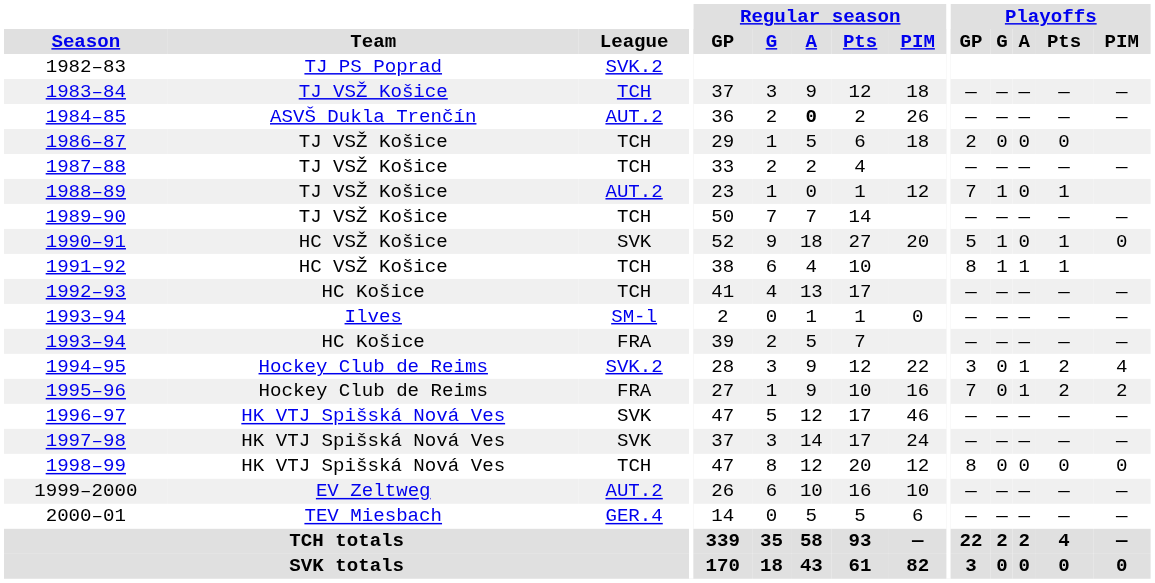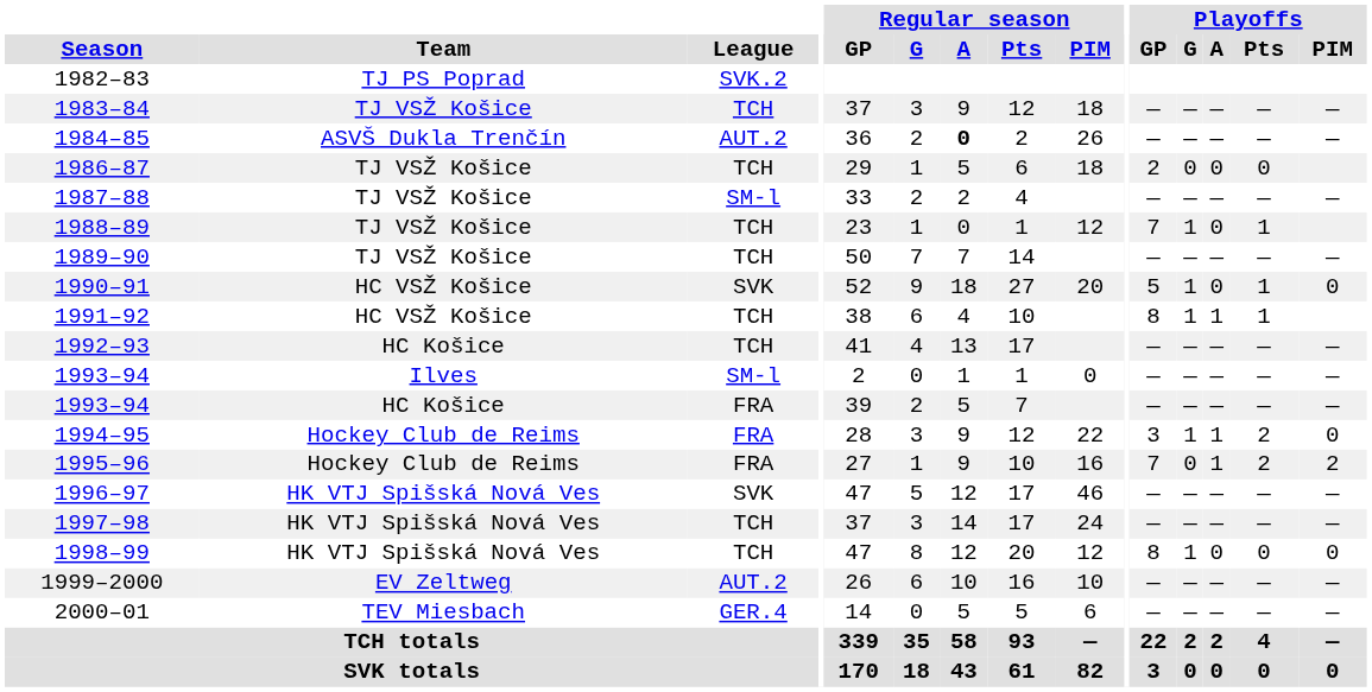 <table border="0" cellpadding="1" cellspacing="0" style="text-align:center; width:60em">
 <tr bgcolor="#e0e0e0">
 <th colspan="3" bgcolor="#ffffff"></th>
 <th rowspan="99" bgcolor="#ffffff"></th>
 <th colspan="5"><a href='#'>Regular season</a></th>
 <th rowspan="99" bgcolor="#ffffff"></th>
 <th colspan="5"><a href='#'>Playoffs</a></th>
 </tr>
 <tr bgcolor="#e0e0e0">
 <th><a href='#'>Season</a></th>
 <th>Team</th>
 <th>League</th>
 <th>GP</th>
 <th><a href='#'>G</a></th>
 <th><a href='#'>A</a></th>
 <th><a href='#'>Pts</a></th>
 <th><a href='#'>PIM</a></th>
 <th>GP</th>
 <th>G</th>
 <th>A</th>
 <th>Pts</th>
 <th>PIM</th>
 </tr>
 <tr>
 <td>1982–83</td>
 <td><a href='#'>TJ PS Poprad</a></td>
 <td><a href='#'>SVK.2</a></td>
 <td></td>
 <td></td>
 <td></td>
 <td></td>
 <td></td>
 <td></td>
 <td></td>
 <td></td>
 <td></td>
 <td></td>
 </tr>
 <tr bgcolor="#f0f0f0">
 <td><a href='#'>1983–84</a></td>
 <td><a href='#'>TJ VSŽ Košice</a></td>
 <td><a href='#'>TCH</a></td>
 <td>37</td>
 <td>3</td>
 <td>9</td>
 <td>12</td>
 <td>18</td>
 <td>—</td>
 <td>—</td>
 <td>—</td>
 <td>—</td>
 <td>—</td>
 </tr>
 <tr>
 <td><a href='#'>1984–85</a></td>
 <td><a href='#'>ASVŠ Dukla Trenčín</a></td>
 <td><a href='#'>AUT.2</a></td>
 <td>36</td>
 <td>2</td>
 <td><strong>0</strong></td>
 <td>2</td>
 <td>26</td>
 <td>—</td>
 <td>—</td>
 <td>—</td>
 <td>—</td>
 <td>—</td>
 </tr>
 <tr bgcolor="#f0f0f0">
 <td><a href='#'>1986–87</a></td>
 <td>TJ VSŽ Košice</td>
 <td>TCH</td>
 <td>29</td>
 <td>1</td>
 <td>5</td>
 <td>6</td>
 <td>18</td>
 <td>2</td>
 <td>0</td>
 <td>0</td>
 <td>0</td>
 <td></td>
 </tr>
 <tr>
 <td><a href='#'>1987–88</a></td>
 <td>TJ VSŽ Košice</td>
-<td>TCH</td>
+<td><a href='#'>SM-l</a></td>
 <td>33</td>
 <td>2</td>
 <td>2</td>
 <td>4</td>
 <td></td>
 <td>—</td>
 <td>—</td>
 <td>—</td>
 <td>—</td>
 <td>—</td>
 </tr>
 <tr bgcolor="#f0f0f0">
 <td><a href='#'>1988–89</a></td>
 <td>TJ VSŽ Košice</td>
-<td><a href='#'>AUT.2</a></td>
+<td>TCH</td>
 <td>23</td>
 <td>1</td>
 <td>0</td>
 <td>1</td>
 <td>12</td>
 <td>7</td>
 <td>1</td>
 <td>0</td>
 <td>1</td>
 <td></td>
 </tr>
 <tr>
 <td><a href='#'>1989–90</a></td>
 <td>TJ VSŽ Košice</td>
 <td>TCH</td>
 <td>50</td>
 <td>7</td>
 <td>7</td>
 <td>14</td>
 <td></td>
 <td>—</td>
 <td>—</td>
 <td>—</td>
 <td>—</td>
 <td>—</td>
 </tr>
 <tr bgcolor="#f0f0f0">
 <td><a href='#'>1990–91</a></td>
 <td>HC VSŽ Košice</td>
 <td>SVK</td>
 <td>52</td>
 <td>9</td>
 <td>18</td>
 <td>27</td>
 <td>20</td>
 <td>5</td>
 <td>1</td>
 <td>0</td>
 <td>1</td>
 <td>0</td>
 </tr>
 <tr>
 <td><a href='#'>1991–92</a></td>
 <td>HC VSŽ Košice</td>
 <td>TCH</td>
 <td>38</td>
 <td>6</td>
 <td>4</td>
 <td>10</td>
 <td></td>
 <td>8</td>
 <td>1</td>
 <td>1</td>
 <td>1</td>
 <td></td>
 </tr>
 <tr bgcolor="#f0f0f0">
 <td><a href='#'>1992–93</a></td>
 <td>HC Košice</td>
 <td>TCH</td>
 <td>41</td>
 <td>4</td>
 <td>13</td>
 <td>17</td>
 <td></td>
 <td>—</td>
 <td>—</td>
 <td>—</td>
 <td>—</td>
 <td>—</td>
 </tr>
 <tr>
 <td><a href='#'>1993–94</a></td>
 <td><a href='#'>Ilves</a></td>
 <td><a href='#'>SM-l</a></td>
 <td>2</td>
 <td>0</td>
 <td>1</td>
 <td>1</td>
 <td>0</td>
 <td>—</td>
 <td>—</td>
 <td>—</td>
 <td>—</td>
 <td>—</td>
 </tr>
 <tr bgcolor="#f0f0f0">
 <td><a href='#'>1993–94</a></td>
 <td>HC Košice</td>
 <td>FRA</td>
 <td>39</td>
 <td>2</td>
 <td>5</td>
 <td>7</td>
 <td></td>
 <td>—</td>
 <td>—</td>
 <td>—</td>
 <td>—</td>
 <td>—</td>
 </tr>
 <tr>
 <td><a href='#'>1994–95</a></td>
 <td><a href='#'>Hockey Club de Reims</a></td>
-<td><a href='#'>SVK.2</a></td>
+<td><a href='#'>FRA</a></td>
 <td>28</td>
 <td>3</td>
 <td>9</td>
 <td>12</td>
 <td>22</td>
 <td>3</td>
-<td>0</td>
+<td>1</td>
 <td>1</td>
 <td>2</td>
-<td>4</td>
+<td>0</td>
 </tr>
 <tr bgcolor="#f0f0f0">
 <td><a href='#'>1995–96</a></td>
 <td>Hockey Club de Reims</td>
 <td>FRA</td>
 <td>27</td>
 <td>1</td>
 <td>9</td>
 <td>10</td>
 <td>16</td>
 <td>7</td>
 <td>0</td>
 <td>1</td>
 <td>2</td>
 <td>2</td>
 </tr>
 <tr>
 <td><a href='#'>1996–97</a></td>
 <td><a href='#'>HK VTJ Spišská Nová Ves</a></td>
 <td>SVK</td>
 <td>47</td>
 <td>5</td>
 <td>12</td>
 <td>17</td>
 <td>46</td>
 <td>—</td>
 <td>—</td>
 <td>—</td>
 <td>—</td>
 <td>—</td>
 </tr>
 <tr bgcolor="#f0f0f0">
 <td><a href='#'>1997–98</a></td>
 <td>HK VTJ Spišská Nová Ves</td>
-<td>SVK</td>
+<td>TCH</td>
 <td>37</td>
 <td>3</td>
 <td>14</td>
 <td>17</td>
 <td>24</td>
 <td>—</td>
 <td>—</td>
 <td>—</td>
 <td>—</td>
 <td>—</td>
 </tr>
 <tr>
 <td><a href='#'>1998–99</a></td>
 <td>HK VTJ Spišská Nová Ves</td>
 <td>TCH</td>
 <td>47</td>
 <td>8</td>
 <td>12</td>
 <td>20</td>
 <td>12</td>
 <td>8</td>
-<td>0</td>
+<td>1</td>
 <td>0</td>
 <td>0</td>
 <td>0</td>
 </tr>
 <tr bgcolor="#f0f0f0">
 <td>1999–2000</td>
 <td><a href='#'>EV Zeltweg</a></td>
 <td><a href='#'>AUT.2</a></td>
 <td>26</td>
 <td>6</td>
 <td>10</td>
 <td>16</td>
 <td>10</td>
 <td>—</td>
 <td>—</td>
 <td>—</td>
 <td>—</td>
 <td>—</td>
 </tr>
 <tr>
 <td>2000–01</td>
 <td><a href='#'>TEV Miesbach</a></td>
 <td><a href='#'>GER.4</a></td>
 <td>14</td>
 <td>0</td>
 <td>5</td>
 <td>5</td>
 <td>6</td>
 <td>—</td>
 <td>—</td>
 <td>—</td>
 <td>—</td>
 <td>—</td>
 </tr>
 <tr bgcolor="#e0e0e0">
 <th colspan="3">TCH totals</th>
 <th>339</th>
 <th>35</th>
 <th>58</th>
 <th>93</th>
 <th>—</th>
 <th>22</th>
 <th>2</th>
 <th>2</th>
 <th>4</th>
 <th>—</th>
 </tr>
 <tr bgcolor="#e0e0e0">
 <th colspan="3">SVK totals</th>
 <th>170</th>
 <th>18</th>
 <th>43</th>
 <th>61</th>
 <th>82</th>
 <th>3</th>
 <th>0</th>
 <th>0</th>
 <th>0</th>
 <th>0</th>
 </tr>
 </table>
